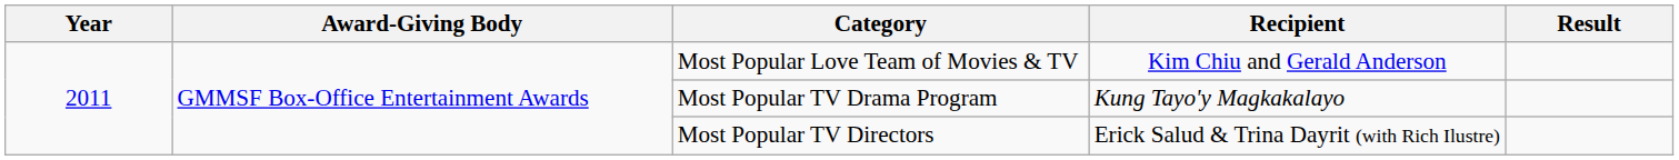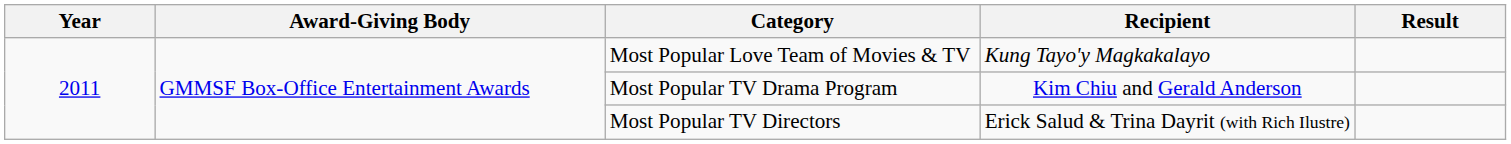 <table | width="90%" class="wikitable sortable">
 <tr>
 <th width="10%">Year</th>
 <th width="30%">Award-Giving Body</th>
 <th width="25%">Category</th>
 <th width="25%">Recipient</th>
 <th width="10%">Result</th>
 </tr>
 <tr>
 <td rowspan="3" align="center"><a href='#'>2011</a></td>
 <td rowspan="3" align="left"><a href='#'>GMMSF Box-Office Entertainment Awards</a></td>
 <td align="left">Most Popular Love Team of Movies & TV</td>
-<td align="center"><a href='#'>Kim Chiu</a> and <a href='#'>Gerald Anderson</a></td>
+<td><em>Kung Tayo'y Magkakalayo</em></td>
 <td></td>
 </tr>
 <tr>
 <td>Most Popular TV Drama Program</td>
-<td><em>Kung Tayo'y Magkakalayo</em></td>
+<td align="center"><a href='#'>Kim Chiu</a> and <a href='#'>Gerald Anderson</a></td>
 <td></td>
 </tr>
 <tr>
 <td>Most Popular TV Directors</td>
 <td>Erick Salud & Trina Dayrit <small>(with Rich Ilustre)</small></td>
 <td></td>
 </tr>
 </table>
